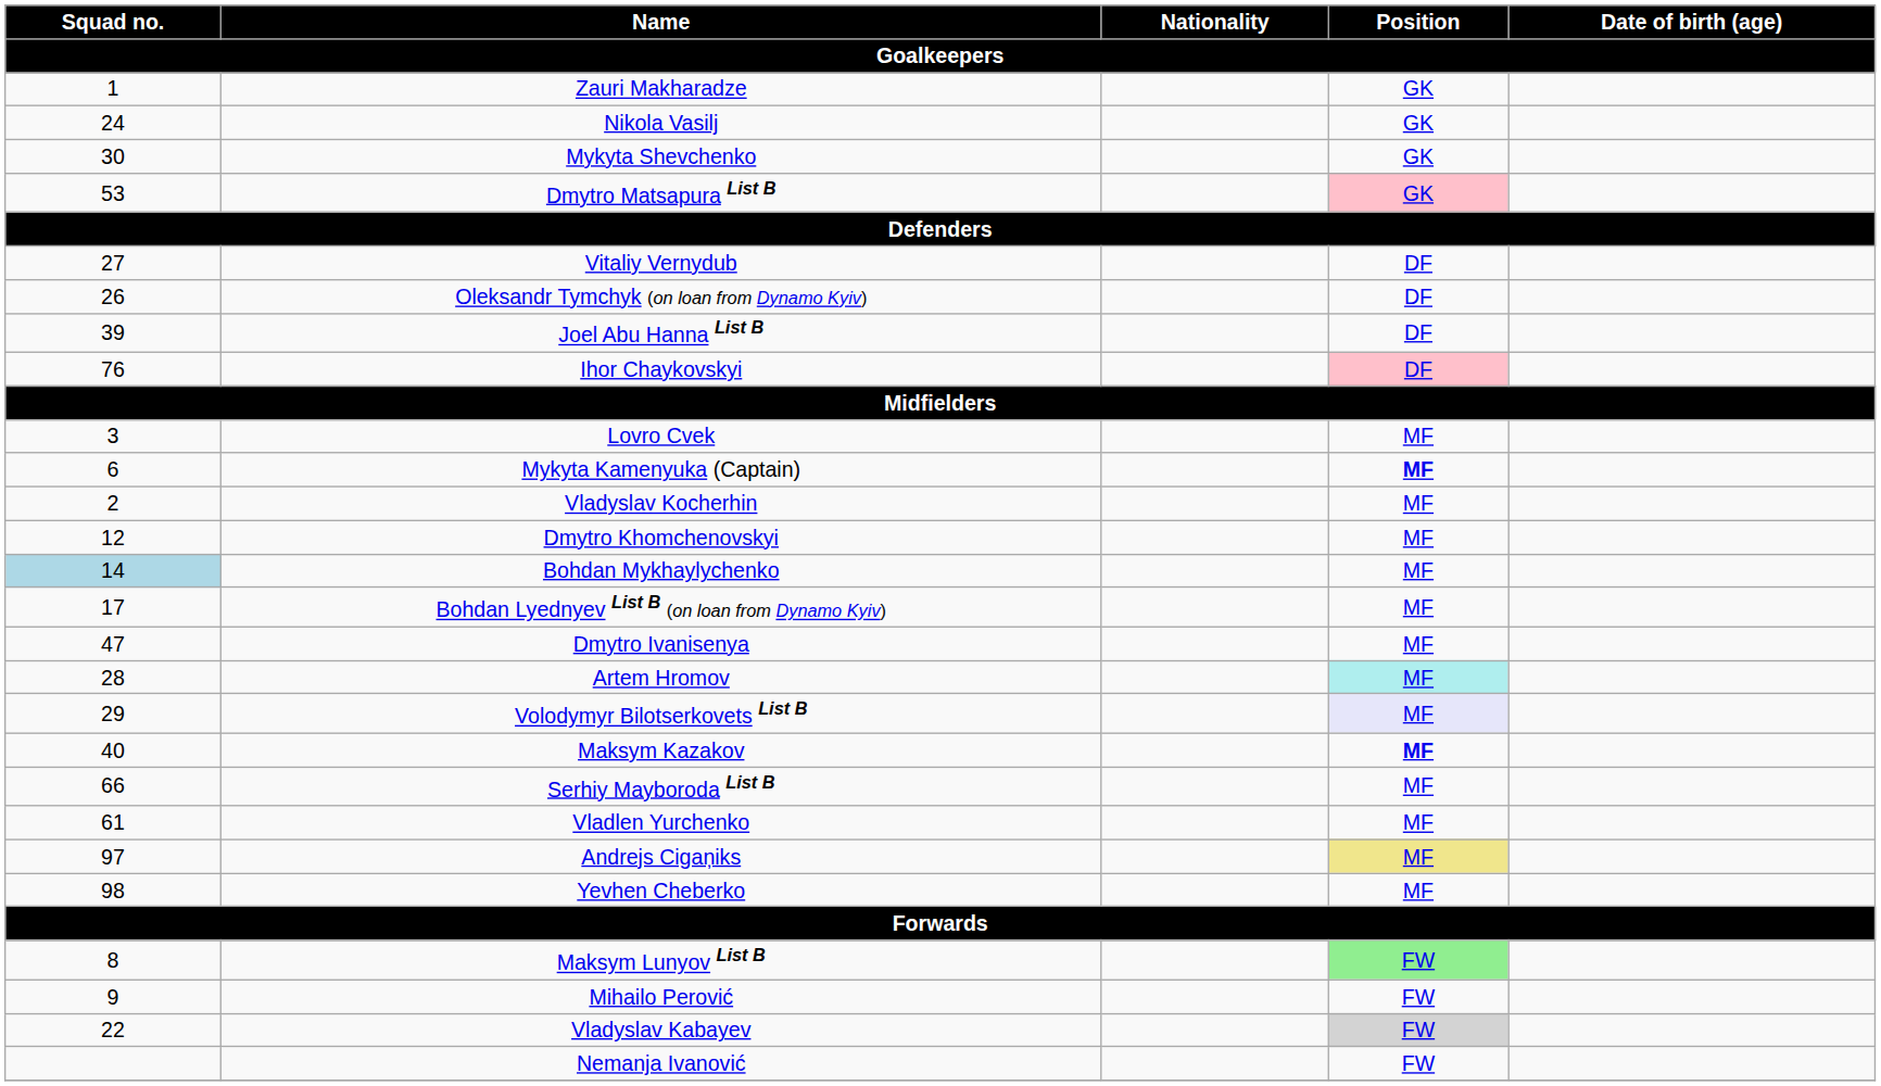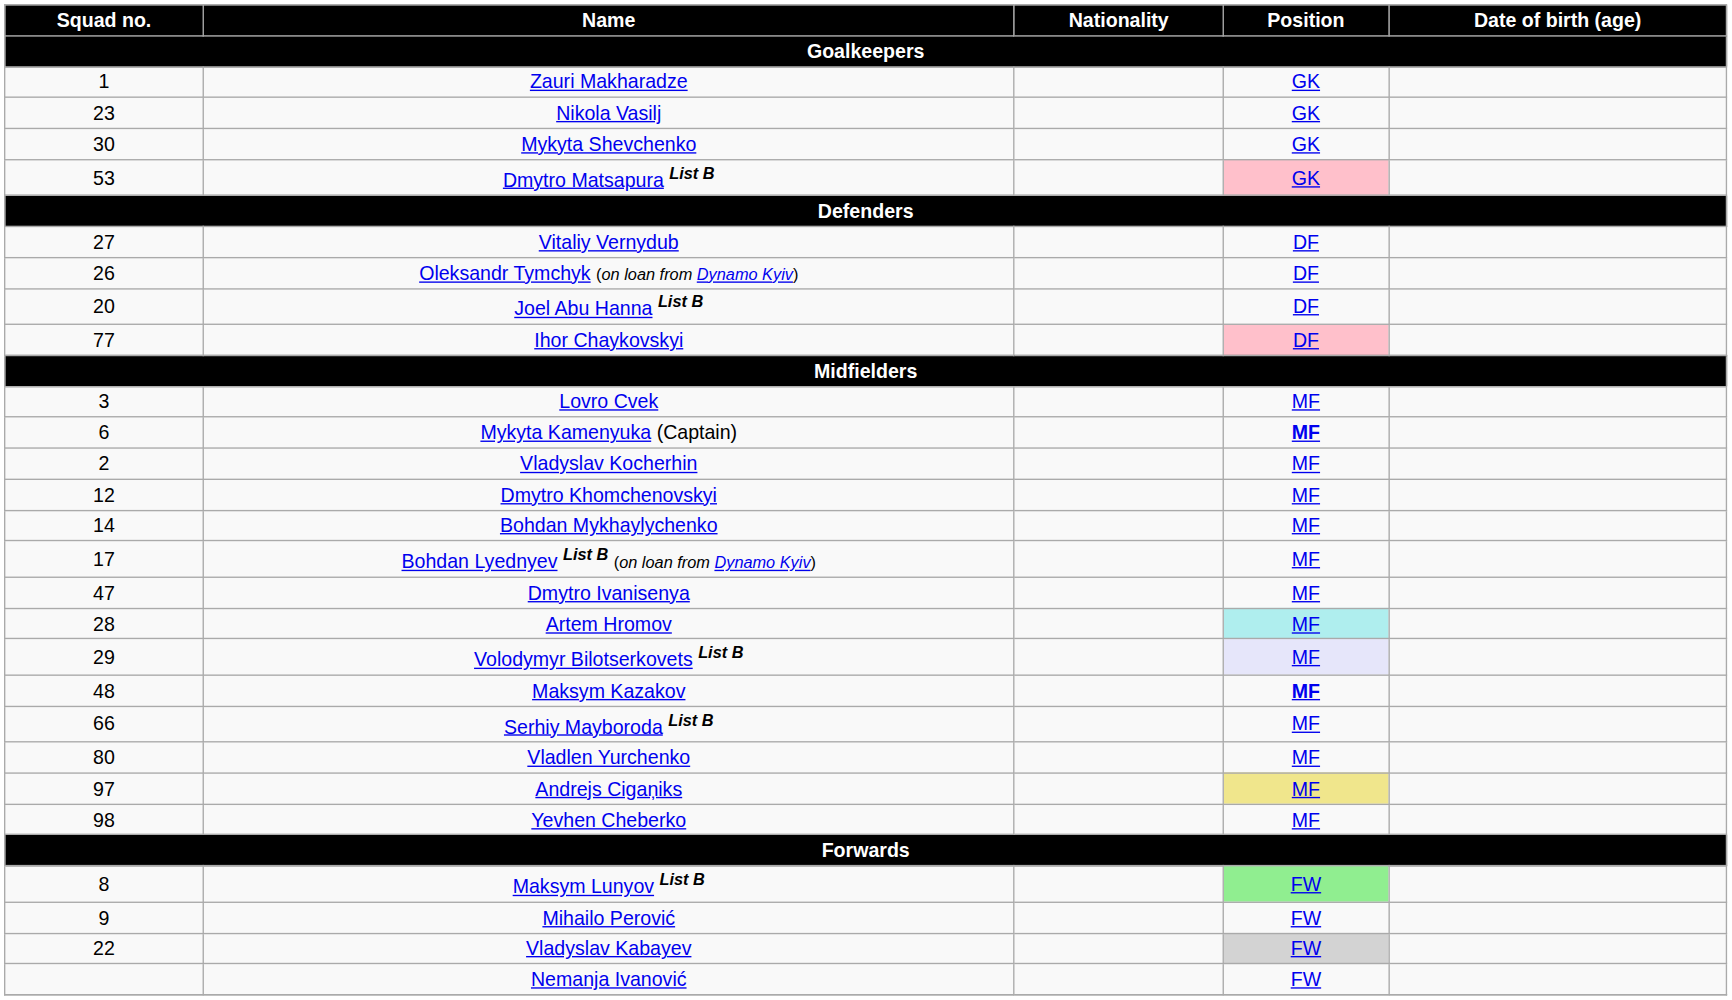 <table class="wikitable" style="text-align:center; font-size:90%; width:80%">
 <tr>
 <th style="background:black; color:#FFFFFF; text-align:center">Squad no.</th>
 <th style="background:black; color:#FFFFFF; text-align:center">Name</th>
 <th style="background:black; color:#FFFFFF; text-align:center">Nationality</th>
 <th style="background:black; color:#FFFFFF; text-align:center">Position</th>
 <th style="background:black; color:#FFFFFF; text-align:center">Date of birth (age)</th>
 </tr>
 <tr>
 <th colspan="6" style="background:black; color:#FFFFFF; text-align:center">Goalkeepers</th>
 </tr>
 <tr>
 <td>1</td>
 <td><a href='#'>Zauri Makharadze</a></td>
 <td></td>
 <td><a href='#'>GK</a></td>
 <td></td>
 </tr>
 <tr>
-<td>24</td>
+<td>23</td>
 <td><a href='#'>Nikola Vasilj</a></td>
 <td></td>
 <td><a href='#'>GK</a></td>
 <td></td>
 </tr>
 <tr>
 <td>30</td>
 <td><a href='#'>Mykyta Shevchenko</a></td>
 <td></td>
 <td><a href='#'>GK</a></td>
 <td></td>
 </tr>
 <tr>
 <td>53</td>
 <td><a href='#'>Dmytro Matsapura</a> <sup><strong><em>List B</em></strong></sup></td>
 <td></td>
 <td style="background: pink;"><a href='#'>GK</a></td>
 <td></td>
 </tr>
 <tr>
 <th colspan="6" style="background:black; color:#FFFFFF; text-align:center">Defenders</th>
 </tr>
 <tr>
 <td>27</td>
 <td><a href='#'>Vitaliy Vernydub</a></td>
 <td></td>
 <td><a href='#'>DF</a></td>
 <td></td>
 </tr>
 <tr>
 <td>26</td>
 <td><a href='#'>Oleksandr Tymchyk</a> <small> (<em>on loan from <a href='#'>Dynamo Kyiv</a></em>)</small></td>
 <td></td>
 <td><a href='#'>DF</a></td>
 <td></td>
 </tr>
 <tr>
-<td>39</td>
+<td>20</td>
 <td><a href='#'>Joel Abu Hanna</a> <sup><strong><em>List B</em></strong></sup></td>
 <td></td>
 <td><a href='#'>DF</a></td>
 <td></td>
 </tr>
 <tr>
-<td>76</td>
+<td>77</td>
 <td><a href='#'>Ihor Chaykovskyi</a></td>
 <td></td>
 <td style="background: pink;"><a href='#'>DF</a></td>
 <td></td>
 </tr>
 <tr>
 <th colspan="6" style="background:black; color:#FFFFFF; text-align:center">Midfielders</th>
 </tr>
 <tr>
 <td>3</td>
 <td><a href='#'>Lovro Cvek</a></td>
 <td></td>
 <td><a href='#'>MF</a></td>
 <td></td>
 </tr>
 <tr>
 <td>6</td>
 <td><a href='#'>Mykyta Kamenyuka</a> (Captain)</td>
 <td></td>
 <td><strong><a href='#'>MF</a></strong></td>
 <td></td>
 </tr>
 <tr>
 <td>2</td>
 <td><a href='#'>Vladyslav Kocherhin</a></td>
 <td></td>
 <td><a href='#'>MF</a></td>
 <td></td>
 </tr>
 <tr>
 <td>12</td>
 <td><a href='#'>Dmytro Khomchenovskyi</a></td>
 <td></td>
 <td><a href='#'>MF</a></td>
 <td></td>
 </tr>
 <tr>
-<td style="background: lightblue;">14</td>
+<td>14</td>
 <td><a href='#'>Bohdan Mykhaylychenko</a></td>
 <td></td>
 <td><a href='#'>MF</a></td>
 <td></td>
 </tr>
 <tr>
 <td>17</td>
 <td><a href='#'>Bohdan Lyednyev</a> <sup><strong><em>List B</em></strong></sup> <small> (<em>on loan from <a href='#'>Dynamo Kyiv</a></em>)</small></td>
 <td></td>
 <td><a href='#'>MF</a></td>
 <td></td>
 </tr>
 <tr>
 <td>47</td>
 <td><a href='#'>Dmytro Ivanisenya</a></td>
 <td></td>
 <td><a href='#'>MF</a></td>
 <td></td>
 </tr>
 <tr>
 <td>28</td>
 <td><a href='#'>Artem Hromov</a></td>
 <td></td>
 <td style="background: paleturquoise;"><a href='#'>MF</a></td>
 <td></td>
 </tr>
 <tr>
 <td>29</td>
 <td><a href='#'>Volodymyr Bilotserkovets</a> <sup><strong><em>List B</em></strong></sup></td>
 <td></td>
 <td style="background: lavender;"><a href='#'>MF</a></td>
 <td></td>
 </tr>
 <tr>
-<td>40</td>
+<td>48</td>
 <td><a href='#'>Maksym Kazakov</a></td>
 <td></td>
 <td><strong><a href='#'>MF</a></strong></td>
 <td></td>
 </tr>
 <tr>
 <td>66</td>
 <td><a href='#'>Serhiy Mayboroda</a> <sup><strong><em>List B</em></strong></sup></td>
 <td></td>
 <td><a href='#'>MF</a></td>
 <td></td>
 </tr>
 <tr>
-<td>61</td>
+<td>80</td>
 <td><a href='#'>Vladlen Yurchenko</a></td>
 <td></td>
 <td><a href='#'>MF</a></td>
 <td></td>
 </tr>
 <tr>
 <td>97</td>
 <td><a href='#'>Andrejs Cigaņiks</a></td>
 <td></td>
 <td style="background: khaki;"><a href='#'>MF</a></td>
 <td></td>
 </tr>
 <tr>
 <td>98</td>
 <td><a href='#'>Yevhen Cheberko</a></td>
 <td></td>
 <td><a href='#'>MF</a></td>
 <td></td>
 </tr>
 <tr>
 <th colspan="7" style="background:black; color:#FFFFFF; text-align:center">Forwards</th>
 </tr>
 <tr>
 <td>8</td>
 <td><a href='#'>Maksym Lunyov</a> <sup><strong><em>List B</em></strong></sup></td>
 <td></td>
 <td style="background: lightgreen;"><a href='#'>FW</a></td>
 <td></td>
 </tr>
 <tr>
 <td>9</td>
 <td><a href='#'>Mihailo Perović</a></td>
 <td></td>
 <td><a href='#'>FW</a></td>
 <td></td>
 </tr>
 <tr>
 <td>22</td>
 <td><a href='#'>Vladyslav Kabayev</a></td>
 <td></td>
 <td style="background: lightgrey;"><a href='#'>FW</a></td>
 <td></td>
 </tr>
 <tr>
 <td></td>
 <td><a href='#'>Nemanja Ivanović</a></td>
 <td></td>
 <td><a href='#'>FW</a></td>
 <td></td>
 </tr>
 <tr>
 </tr>
 </table>
